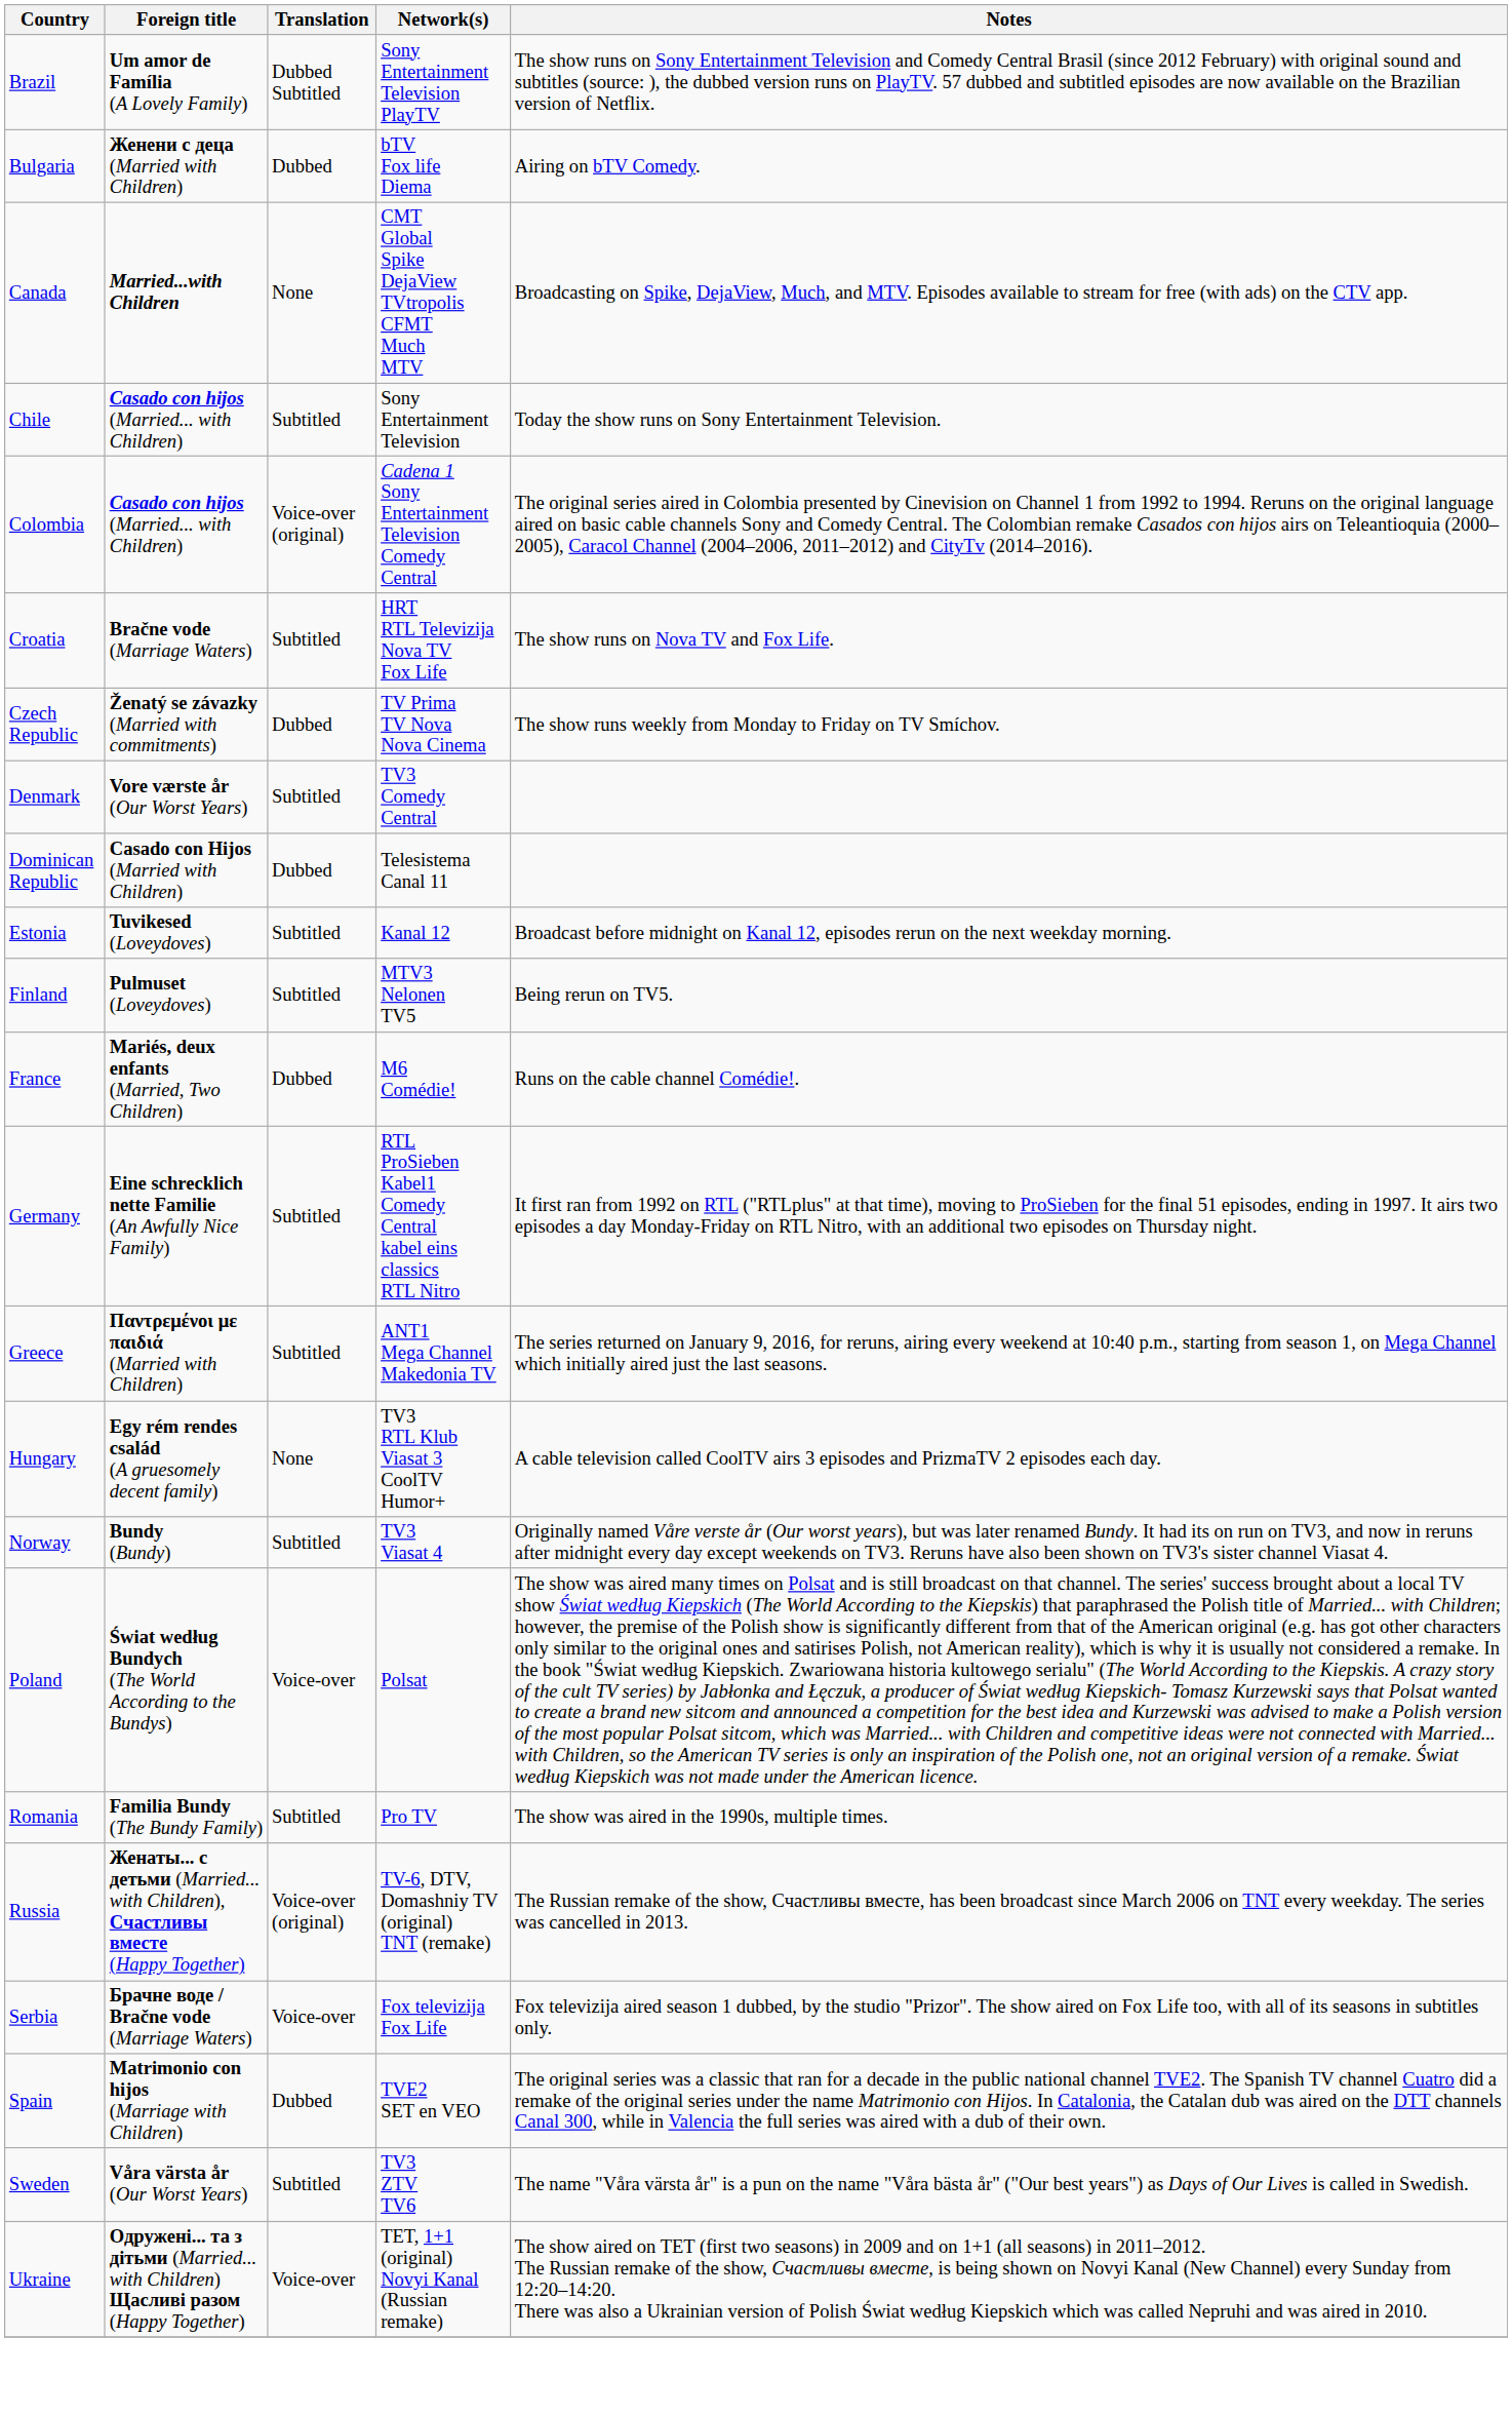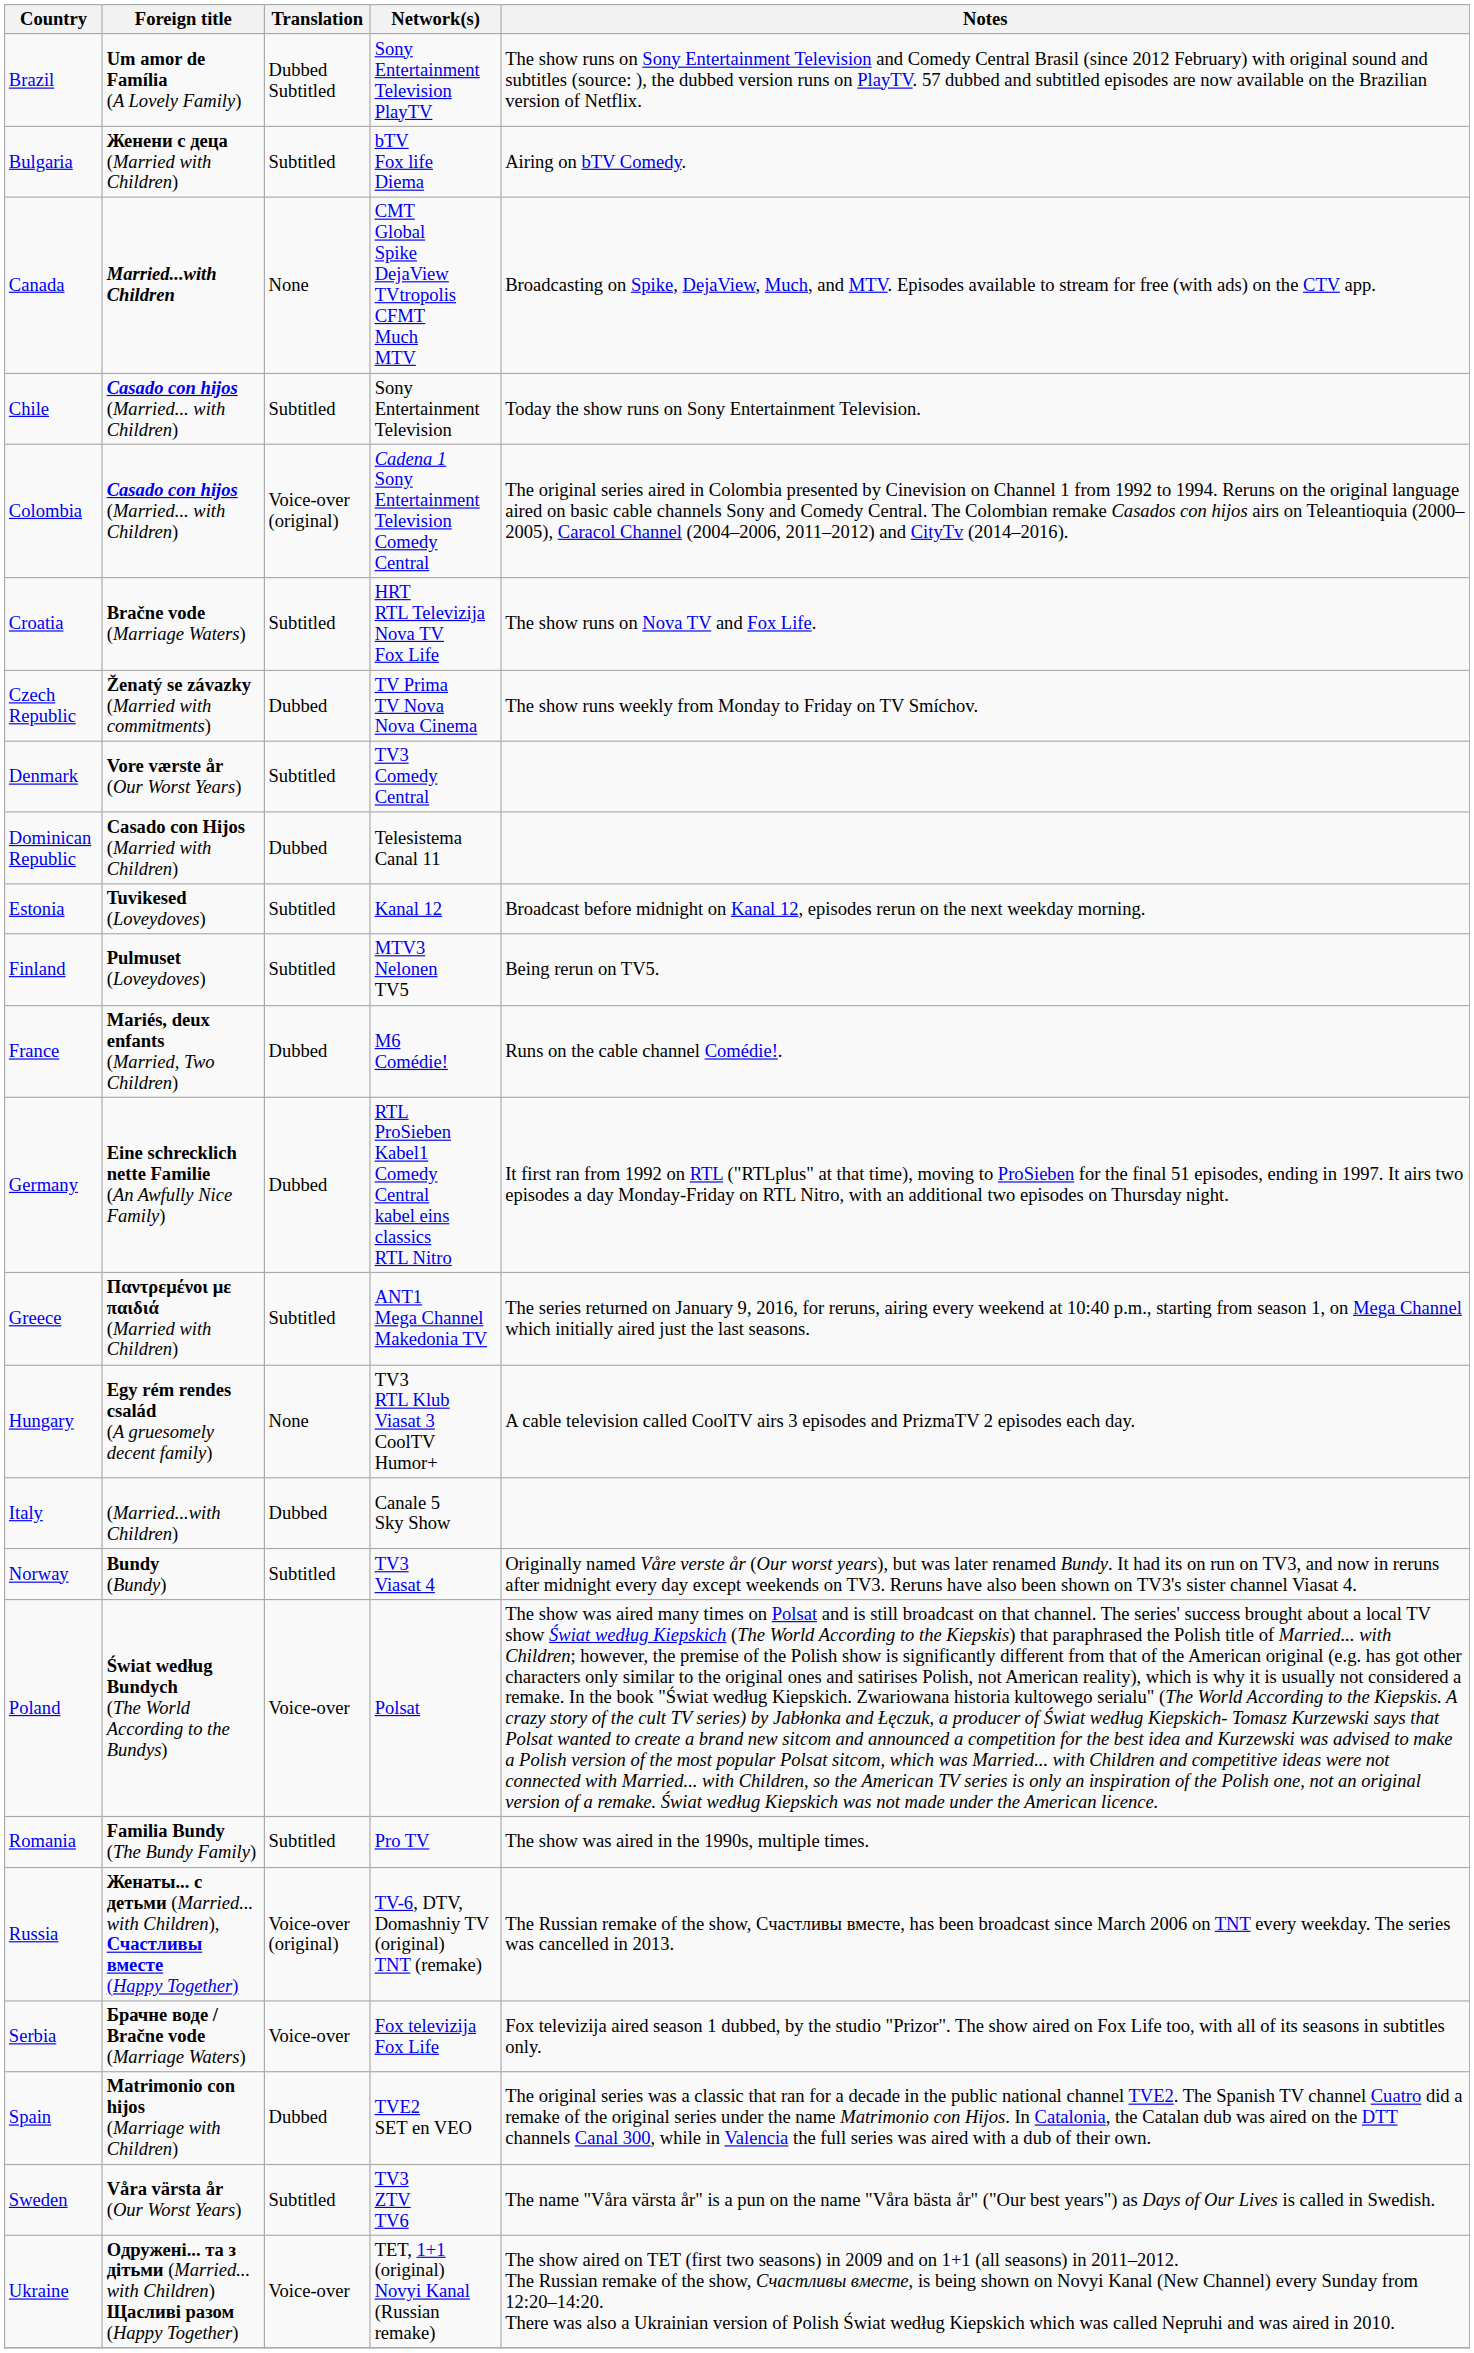 <table class="wikitable" style="margin-right:0">
 <tr>
 <th>Country</th>
 <th>Foreign title</th>
 <th>Translation</th>
 <th>Network(s)</th>
 <th>Notes</th>
 </tr>
 <tr>
 <td><a href='#'>Brazil</a></td>
 <td><strong>Um amor de Família</strong><br>(<em>A Lovely Family</em>)</td>
 <td>Dubbed<br>Subtitled</td>
 <td><a href='#'>Sony Entertainment Television</a><br><a href='#'>PlayTV</a></td>
 <td>The show runs on <a href='#'>Sony Entertainment Television</a> and Comedy Central Brasil (since 2012 February) with original sound and subtitles (source: ), the dubbed version runs on <a href='#'>PlayTV</a>. 57 dubbed and subtitled episodes are now available on the Brazilian version of Netflix.</td>
 </tr>
 <tr>
 <td><a href='#'>Bulgaria</a></td>
 <td><strong>Женени с деца</strong><br>(<em>Married with Children</em>)</td>
-<td>Dubbed</td>
+<td>Subtitled</td>
 <td><a href='#'>bTV</a><br><a href='#'>Fox life</a><br><a href='#'>Diema</a></td>
 <td>Airing on <a href='#'>bTV Comedy</a>.</td>
 </tr>
 <tr>
 <td><a href='#'>Canada</a></td>
 <td><strong><em>Married...with Children</em></strong></td>
 <td>None</td>
 <td><a href='#'>CMT</a><br><a href='#'>Global</a><br><a href='#'>Spike</a><br><a href='#'>DejaView</a><br><a href='#'>TVtropolis</a><br><a href='#'>CFMT</a><br><a href='#'>Much</a><br><a href='#'>MTV</a></td>
 <td>Broadcasting on <a href='#'>Spike</a>, <a href='#'>DejaView</a>, <a href='#'>Much</a>, and <a href='#'>MTV</a>. Episodes available to stream for free (with ads) on the <a href='#'>CTV</a> app.</td>
 </tr>
 <tr>
 <td><a href='#'>Chile</a></td>
 <td><strong><em><a href='#'>Casado con hijos</a></em></strong><br>(<em>Married... with Children</em>)</td>
 <td>Subtitled</td>
 <td>Sony Entertainment Television</td>
 <td>Today the show runs on Sony Entertainment Television.</td>
 </tr>
 <tr>
 <td><a href='#'>Colombia</a></td>
 <td><strong><em><a href='#'>Casado con hijos</a></em></strong><br>(<em>Married... with Children</em>)</td>
 <td>Voice-over (original)</td>
 <td><em><a href='#'>Cadena 1</a></em><br><a href='#'>Sony Entertainment Television</a><br><a href='#'>Comedy Central</a></td>
 <td>The original series aired in Colombia presented by Cinevision on Channel 1 from 1992 to 1994. Reruns on the original language aired on basic cable channels Sony and Comedy Central. The Colombian remake <em>Casados con hijos</em> airs on Teleantioquia (2000–2005), <a href='#'>Caracol Channel</a> (2004–2006, 2011–2012) and <a href='#'>CityTv</a> (2014–2016).</td>
 </tr>
 <tr>
 <td><a href='#'>Croatia</a></td>
 <td><strong>Bračne vode</strong><br>(<em>Marriage Waters</em>)</td>
 <td>Subtitled</td>
 <td><a href='#'>HRT</a><br><a href='#'>RTL Televizija</a><br><a href='#'>Nova TV</a><br><a href='#'>Fox Life</a></td>
 <td>The show runs on <a href='#'>Nova TV</a> and <a href='#'>Fox Life</a>.</td>
 </tr>
 <tr>
 <td><a href='#'>Czech Republic</a></td>
 <td><strong>Ženatý se závazky</strong><br>(<em>Married with commitments</em>)</td>
 <td>Dubbed</td>
 <td><a href='#'>TV Prima</a><br><a href='#'>TV Nova</a><br><a href='#'>Nova Cinema</a><br></td>
 <td>The show runs weekly from Monday to Friday on TV Smíchov.</td>
 </tr>
 <tr>
 <td><a href='#'>Denmark</a></td>
 <td><strong>Vore værste år</strong><br>(<em>Our Worst Years</em>)</td>
 <td>Subtitled</td>
 <td><a href='#'>TV3</a><br><a href='#'>Comedy Central</a><br></td>
 <td></td>
 </tr>
 <tr>
 <td><a href='#'>Dominican Republic</a></td>
 <td><strong>Casado con Hijos</strong><br>(<em>Married with Children</em>)</td>
 <td>Dubbed</td>
 <td>Telesistema Canal 11</td>
 <td></td>
 </tr>
 <tr>
 <td><a href='#'>Estonia</a></td>
 <td><strong>Tuvikesed</strong><br>(<em>Loveydoves</em>)</td>
 <td>Subtitled</td>
 <td><a href='#'>Kanal 12</a></td>
 <td>Broadcast before midnight on <a href='#'>Kanal 12</a>, episodes rerun on the next weekday morning.</td>
 </tr>
 <tr>
 <td><a href='#'>Finland</a></td>
 <td><strong>Pulmuset</strong><br>(<em>Loveydoves</em>)</td>
 <td>Subtitled</td>
 <td><a href='#'>MTV3</a><br><a href='#'>Nelonen</a><br>TV5</td>
 <td>Being rerun on TV5.</td>
 </tr>
 <tr>
 <td><a href='#'>France</a></td>
 <td><strong>Mariés, deux enfants</strong><br>(<em>Married, Two Children</em>)</td>
 <td>Dubbed</td>
 <td><a href='#'>M6</a><br><a href='#'>Comédie!</a></td>
 <td>Runs on the cable channel <a href='#'>Comédie!</a>.</td>
 </tr>
 <tr>
 <td><a href='#'>Germany</a></td>
 <td><strong>Eine schrecklich nette Familie</strong><br>(<em>An Awfully Nice Family</em>)</td>
-<td>Subtitled</td>
+<td>Dubbed</td>
 <td><a href='#'>RTL</a><br><a href='#'>ProSieben</a><br><a href='#'>Kabel1</a><br><a href='#'>Comedy Central</a><br><a href='#'>kabel eins classics</a><br><a href='#'>RTL Nitro</a></td>
 <td>It first ran from 1992 on <a href='#'>RTL</a> ("RTLplus" at that time), moving to <a href='#'>ProSieben</a> for the final 51 episodes, ending in 1997. It airs two episodes a day Monday-Friday on RTL Nitro, with an additional two episodes on Thursday night.</td>
 </tr>
 <tr>
 <td><a href='#'>Greece</a></td>
 <td><strong>Παντρεμένοι με παιδιά</strong><br>(<em>Married with Children</em>)</td>
 <td>Subtitled</td>
 <td><a href='#'>ANT1</a><br><a href='#'>Mega Channel</a><br><a href='#'>Makedonia TV</a></td>
 <td>The series returned on January 9, 2016, for reruns, airing every weekend at 10:40 p.m., starting from season 1, on <a href='#'>Mega Channel</a> which initially aired just the last seasons.</td>
 </tr>
 <tr>
 <td><a href='#'>Hungary</a></td>
 <td><strong>Egy rém rendes család</strong><br>(<em>A gruesomely decent family</em>)</td>
 <td>None</td>
 <td>TV3<br><a href='#'>RTL Klub</a><br><a href='#'>Viasat 3</a><br>CoolTV<br>Humor+</td>
 <td>A cable television called CoolTV airs 3 episodes and PrizmaTV 2 episodes each day.</td>
+</tr>
+<tr>
+<td><a href='#'>Italy</a></td>
+<td><strong></strong><br>(<em>Married...with Children</em>)</td>
+<td>Dubbed</td>
+<td>Canale 5<br>Sky Show</td>
+<td></td>
 </tr>
 <tr>
 <td><a href='#'>Norway</a></td>
 <td><strong>Bundy</strong><br>(<em>Bundy</em>)</td>
 <td>Subtitled</td>
 <td><a href='#'>TV3</a><br><a href='#'>Viasat 4</a></td>
 <td>Originally named <em>Våre verste år</em> (<em>Our worst years</em>), but was later renamed <em>Bundy</em>. It had its on run on TV3, and now in reruns after midnight every day except weekends on TV3. Reruns have also been shown on TV3's sister channel Viasat 4.</td>
 </tr>
 <tr>
 <td><a href='#'>Poland</a></td>
 <td><strong>Świat według Bundych</strong><br>(<em>The World According to the Bundys</em>)</td>
 <td>Voice-over</td>
 <td><a href='#'>Polsat</a></td>
 <td>The show was aired many times on <a href='#'>Polsat</a> and is still broadcast on that channel. The series' success brought about a local TV show <em><a href='#'>Świat według Kiepskich</a></em> (<em>The World According to the Kiepskis</em>) that paraphrased the Polish title of <em>Married... with Children</em>; however, the premise of the Polish show is significantly different from that of the American original (e.g. has got other characters only similar to the original ones and satirises Polish, not American reality), which is why it is usually not considered a remake. In the book "Świat według Kiepskich. Zwariowana historia kultowego serialu" (<em>The World According to the Kiepskis. A crazy story of the cult TV series) by Jabłonka and Łęczuk, a producer of Świat według Kiepskich- Tomasz Kurzewski says that Polsat wanted to create a brand new sitcom and announced a competition for the best idea and Kurzewski was advised to make a Polish version of the most popular Polsat sitcom, which was Married... with Children and competitive ideas were not connected with Married... with Children, so the American TV series is only an inspiration of the Polish one, not an original version of a remake. Świat według Kiepskich was not made under the American licence.</em></td>
 </tr>
 <tr>
 <td><a href='#'>Romania</a></td>
 <td><strong>Familia Bundy</strong> (<em>The Bundy Family</em>)</td>
 <td>Subtitled</td>
 <td><a href='#'>Pro TV</a></td>
 <td>The show was aired in the 1990s, multiple times.</td>
 </tr>
 <tr>
 <td><a href='#'>Russia</a></td>
 <td><strong>Женаты... с детьми</strong> (<em>Married... with Children</em>), <a href='#'><strong>Счастливы вместе</strong><br>(<em>Happy Together</em>)</a></td>
 <td>Voice-over (original)</td>
 <td><a href='#'>TV-6</a>, DTV, Domashniy TV (original)<br><a href='#'>TNT</a> (remake)</td>
 <td>The Russian remake of the show, Счастливы вместе, has been broadcast since March 2006 on <a href='#'>TNT</a> every weekday. The series was cancelled in 2013.</td>
 </tr>
 <tr>
 <td><a href='#'>Serbia</a></td>
 <td><strong>Брачне воде / Bračne vode</strong><br>(<em>Marriage Waters</em>)</td>
 <td>Voice-over</td>
 <td><a href='#'>Fox televizija</a><br><a href='#'>Fox Life</a></td>
 <td>Fox televizija aired season 1 dubbed, by the studio "Prizor". The show aired on Fox Life too, with all of its seasons in subtitles only.</td>
 </tr>
 <tr>
 <td><a href='#'>Spain</a></td>
 <td><strong>Matrimonio con hijos</strong><br>(<em>Marriage with Children</em>)</td>
 <td>Dubbed</td>
 <td><a href='#'>TVE2</a><br>SET en VEO</td>
 <td>The original series was a classic that ran for a decade in the public national channel <a href='#'>TVE2</a>. The Spanish TV channel <a href='#'>Cuatro</a> did a remake of the original series under the name <em>Matrimonio con Hijos</em>. In <a href='#'>Catalonia</a>, the Catalan dub was aired on the <a href='#'>DTT</a> channels <a href='#'>Canal 300</a>, while in <a href='#'>Valencia</a> the full series was aired with a dub of their own.</td>
 </tr>
 <tr>
 <td><a href='#'>Sweden</a></td>
 <td><strong>Våra värsta år</strong><br>(<em>Our Worst Years</em>)</td>
 <td>Subtitled</td>
 <td><a href='#'>TV3</a><br><a href='#'>ZTV</a><br><a href='#'>TV6</a></td>
 <td>The name "Våra värsta år" is a pun on the name "Våra bästa år" ("Our best years") as <em>Days of Our Lives</em> is called in Swedish.</td>
 </tr>
 <tr>
 <td><a href='#'>Ukraine</a></td>
 <td><strong>Одружені... та з дітьми</strong> (<em>Married... with Children</em>)<br><strong>Щасливі разом</strong> (<em>Happy Together</em>)</td>
 <td>Voice-over</td>
 <td>TET, <a href='#'>1+1</a> (original)<br><a href='#'>Novyi Kanal</a> (Russian remake)</td>
 <td>The show aired on TET (first two seasons) in 2009 and on 1+1 (all seasons) in 2011–2012.<br>The Russian remake of the show, <em>Счастливы вместе</em>, is being shown on Novyi Kanal (New Channel) every Sunday from 12:20–14:20.<br>There was also a Ukrainian version of Polish Świat według Kiepskich which was called Nepruhi and was aired in 2010.</td>
 </tr>
 <tr>
 </tr>
 </table>
